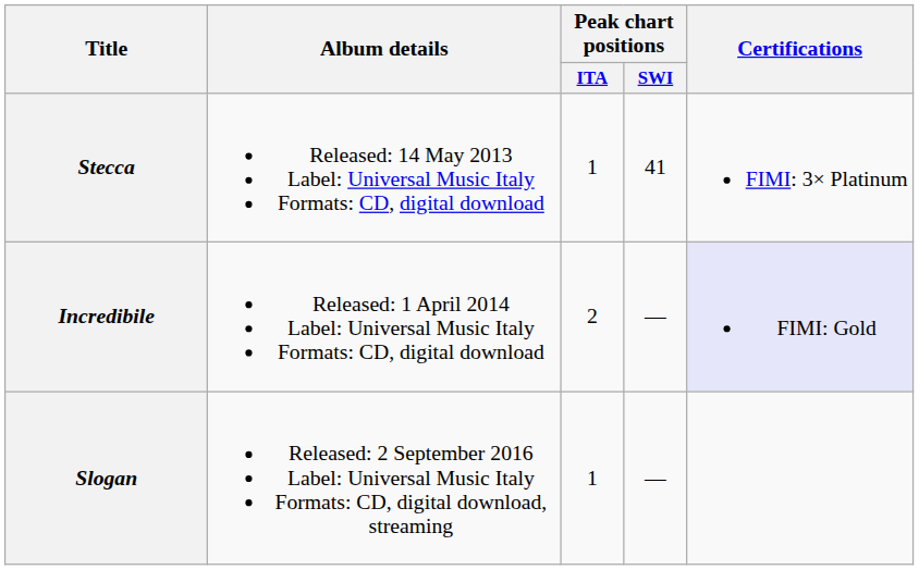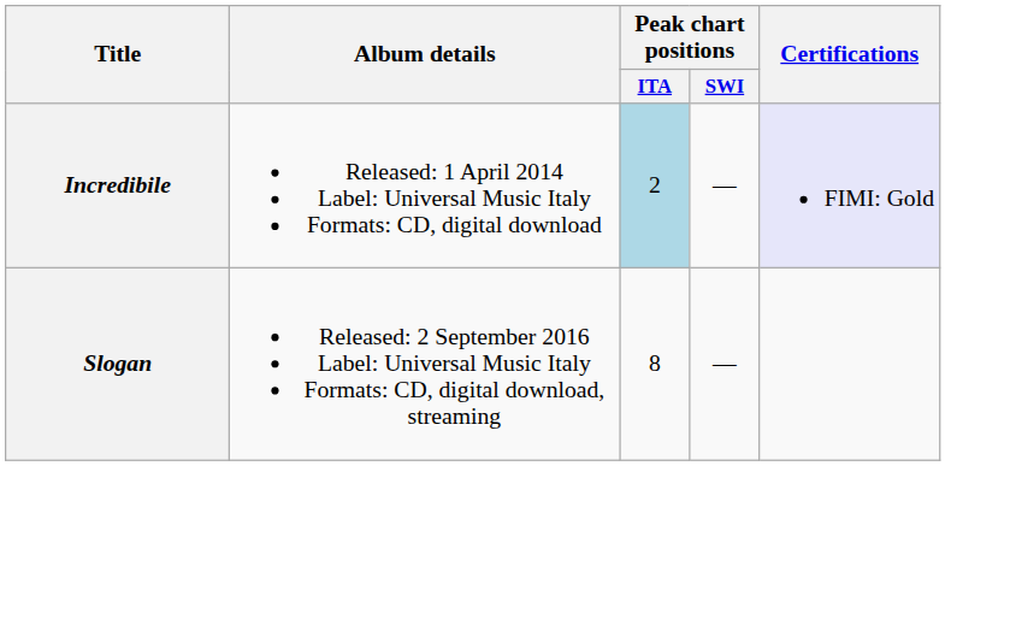 <table class="wikitable plainrowheaders" style="text-align:center;">
 <tr>
 <th rowspan="2" scope="col" style="width:9em;">Title</th>
 <th rowspan="2" scope="col" style="width:16em;">Album details</th>
 <th colspan="2" scope="col">Peak chart positions</th>
 <th rowspan="2" scope="col"><a href='#'>Certifications</a></th>
 </tr>
 <tr>
 <th scope="col" style="width:3em;font-size:85%;"><a href='#'>ITA</a></th>
 <th scope="col" style="width:3em;font-size:85%;"><a href='#'>SWI</a></th>
 </tr>
 <tr>
-<th scope="row"><em>Stecca</em></th>
-<td><br><ul><li>Released: 14 May 2013</li><li>Label: <a href='#'>Universal Music Italy</a></li><li>Formats: <a href='#'>CD</a>, <a href='#'>digital download</a></li></ul></td>
-<td>1</td>
-<td>41</td>
-<td><br><ul><li><a href='#'>FIMI</a>: 3× Platinum</li></ul></td>
-</tr>
-<tr>
 <th scope="row"><em>Incredibile</em></th>
 <td><br><ul><li>Released: 1 April 2014</li><li>Label: Universal Music Italy</li><li>Formats: CD, digital download</li></ul></td>
-<td>2</td>
+<td style="background: lightblue;">2</td>
 <td>—</td>
 <td style="background: lavender;"><br><ul><li>FIMI: Gold</li></ul></td>
 </tr>
 <tr>
 <th scope="row"><em>Slogan</em></th>
 <td><br><ul><li>Released: 2 September 2016</li><li>Label: Universal Music Italy</li><li>Formats: CD, digital download, streaming</li></ul></td>
-<td>1</td>
+<td>8</td>
 <td>—</td>
 <td></td>
 </tr>
 </table>
